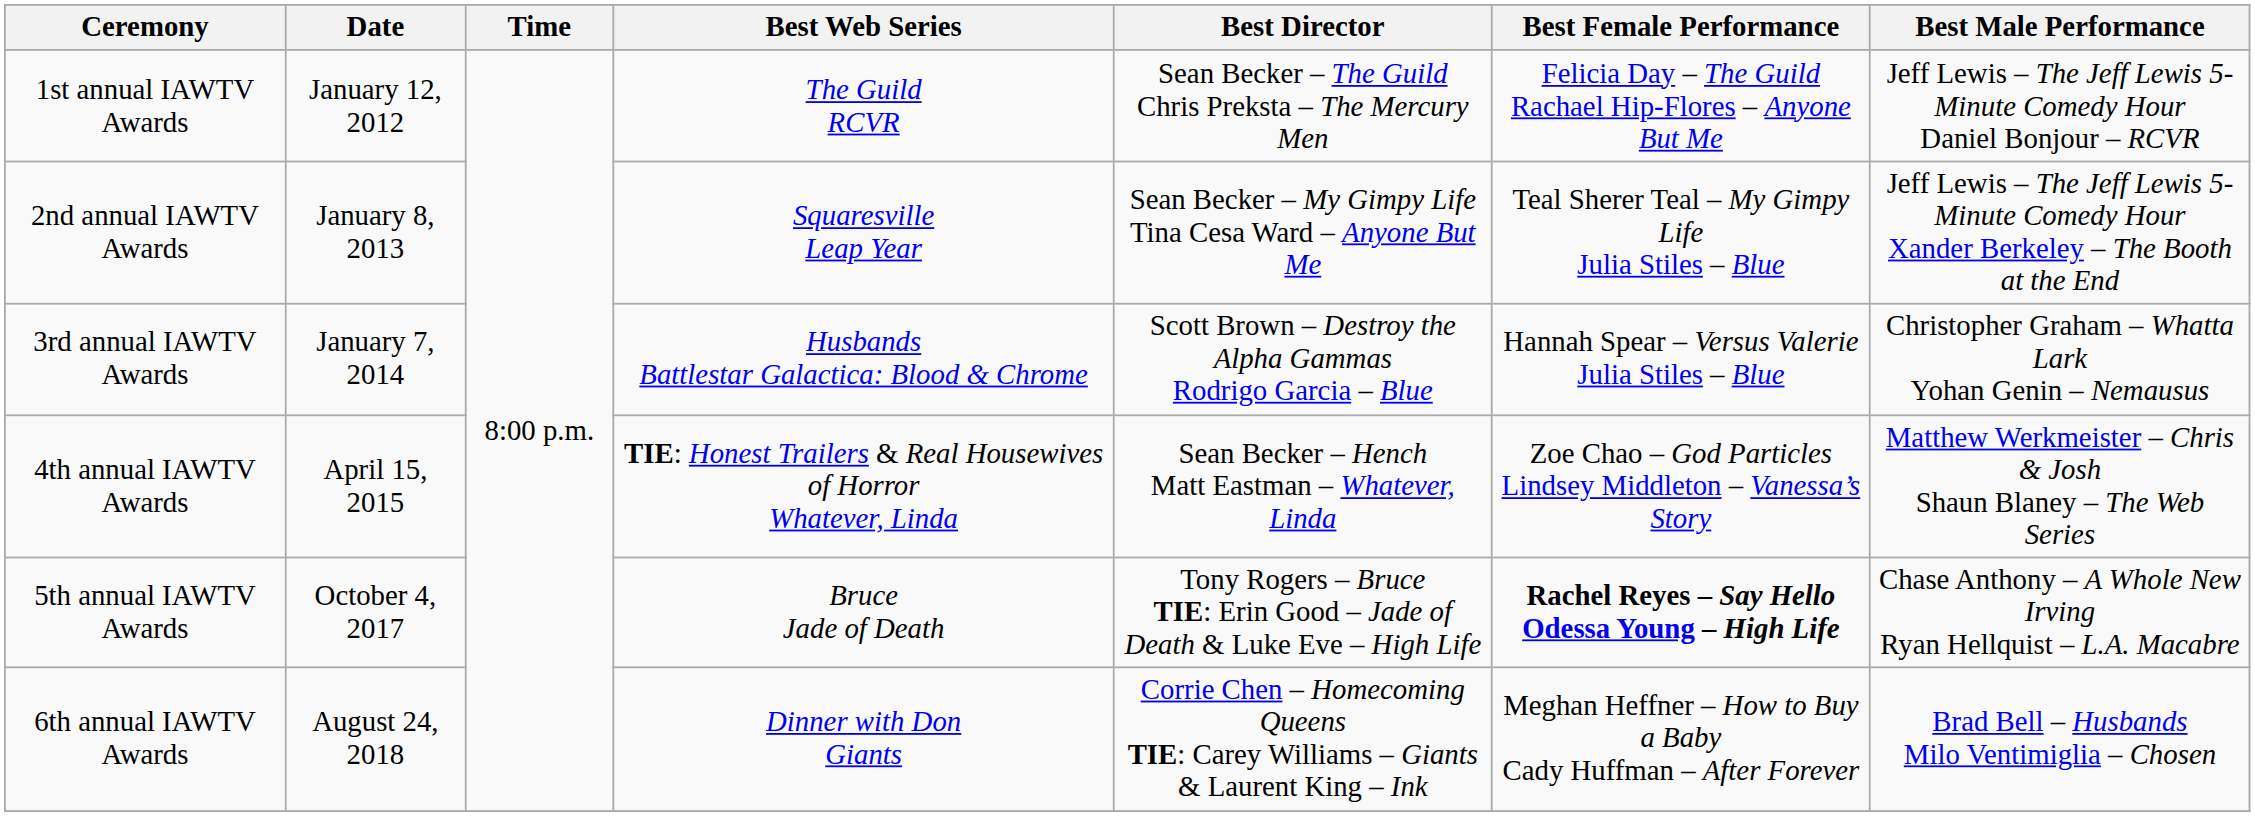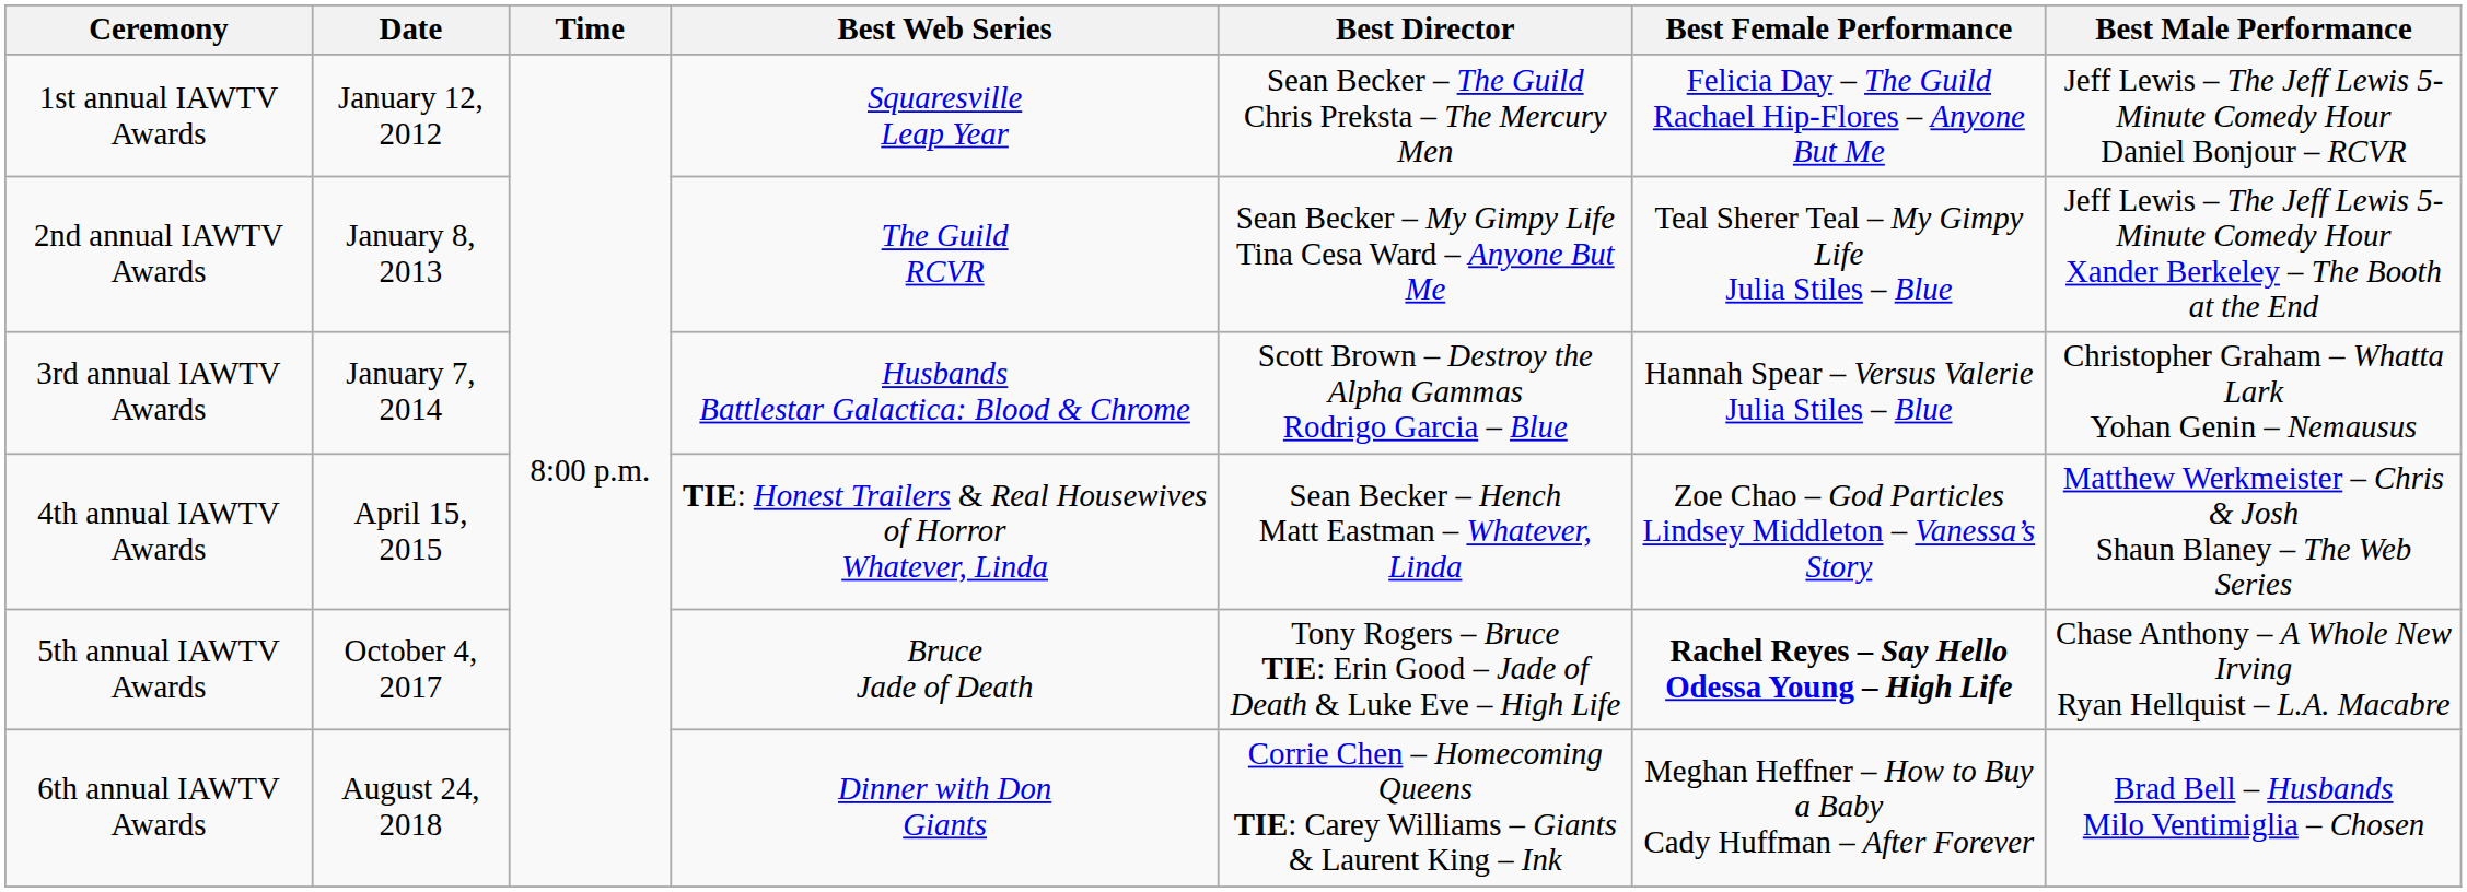 <table class="sortable wikitable" style="text-align: center">
 <tr>
 <th data-sort-type="number" style="width:180px;">Ceremony</th>
 <th style="width:110px;">Date</th>
 <th style="width:80px;">Time</th>
 <th style="width:350px;">Best Web Series</th>
 <th style="width:250px;">Best Director</th>
 <th style="width:250px;">Best Female Performance</th>
 <th style="width:250px;">Best Male Performance</th>
 </tr>
 <tr>
 <td>1st annual IAWTV Awards</td>
 <td>January 12, 2012</td>
 <td rowspan="6">8:00 p.m.</td>
-<td><em><a href='#'>The Guild</a></em> <br><em><a href='#'>RCVR</a></em> </td>
+<td><em><a href='#'>Squaresville</a></em> <br><em><a href='#'>Leap Year</a></em> </td>
 <td>Sean Becker – <em><a href='#'>The Guild</a></em> <br>Chris Preksta – <em>The Mercury Men</em> </td>
 <td><a href='#'>Felicia Day</a> – <em><a href='#'>The Guild</a></em> <br><a href='#'>Rachael Hip-Flores</a> – <em><a href='#'>Anyone But Me</a></em> </td>
 <td>Jeff Lewis – <em>The Jeff Lewis 5-Minute Comedy Hour</em> <br>Daniel Bonjour – <em>RCVR</em> </td>
 </tr>
 <tr>
 <td>2nd annual IAWTV Awards</td>
 <td>January 8, 2013</td>
-<td><em><a href='#'>Squaresville</a></em> <br><em><a href='#'>Leap Year</a></em> </td>
+<td><em><a href='#'>The Guild</a></em> <br><em><a href='#'>RCVR</a></em> </td>
 <td>Sean Becker –  <em>My Gimpy Life</em> <br>Tina Cesa Ward – <em><a href='#'>Anyone But Me</a></em> </td>
 <td>Teal Sherer Teal – <em>My Gimpy Life</em> <br><a href='#'>Julia Stiles</a> – <em><a href='#'>Blue</a></em> </td>
 <td>Jeff Lewis – <em>The Jeff Lewis 5-Minute Comedy Hour</em> <br> <a href='#'>Xander Berkeley</a> – <em>The Booth at the End</em> </td>
 </tr>
 <tr>
 <td>3rd annual IAWTV Awards</td>
 <td>January 7, 2014</td>
 <td><em><a href='#'>Husbands</a></em> <br><em><a href='#'>Battlestar Galactica: Blood & Chrome</a></em> </td>
 <td>Scott Brown – <em>Destroy the Alpha Gammas </em> <br><a href='#'>Rodrigo Garcia</a> – <em><a href='#'>Blue</a></em> </td>
 <td>Hannah Spear – <em>Versus Valerie</em> <br><a href='#'>Julia Stiles</a> – <em><a href='#'>Blue</a></em> </td>
 <td>Christopher Graham – <em>Whatta Lark</em> <br>Yohan Genin – <em>Nemausus</em> </td>
 </tr>
 <tr>
 <td>4th annual IAWTV Awards</td>
 <td>April 15, 2015</td>
 <td><strong>TIE</strong>: <em><a href='#'>Honest Trailers</a></em> & <em>Real Housewives of Horror</em> <br><em><a href='#'>Whatever, Linda</a></em> </td>
 <td>Sean Becker – <em>Hench</em> <br>Matt Eastman – <em><a href='#'>Whatever, Linda</a></em> </td>
 <td>Zoe Chao – <em>God Particles</em>  <br><a href='#'>Lindsey Middleton</a> – <em><a href='#'>Vanessa’s Story</a></em> </td>
 <td><a href='#'>Matthew Werkmeister</a> – <em>Chris & Josh</em> <br>Shaun Blaney – <em>The Web Series</em> </td>
 </tr>
 <tr>
 <td>5th annual IAWTV Awards</td>
 <td>October 4, 2017</td>
 <td><em>Bruce</em> <br><em>Jade of Death</em> </td>
 <td>Tony Rogers – <em>Bruce</em> <br><strong>TIE</strong>: Erin Good – <em>Jade of Death</em> & Luke Eve – <em>High Life</em> </td>
 <td><strong>Rachel Reyes – <em>Say Hello</em>  <br><a href='#'>Odessa Young</a> – <em>High Life</em> </strong></td>
 <td>Chase Anthony – <em>A Whole New Irving</em> <br>Ryan Hellquist – <em>L.A. Macabre</em> </td>
 </tr>
 <tr>
 <td>6th annual IAWTV Awards</td>
 <td>August 24, 2018</td>
 <td><em><a href='#'>Dinner with Don</a></em> <br><em><a href='#'>Giants</a></em> </td>
 <td><a href='#'>Corrie Chen</a> – <em>Homecoming Queens</em> <br><strong>TIE</strong>: Carey Williams – <em>Giants</em> & Laurent King – <em>Ink</em> </td>
 <td>Meghan Heffner – <em>How to Buy a Baby</em>  <br>Cady Huffman – <em>After Forever</em> </td>
 <td><a href='#'>Brad Bell</a> – <em><a href='#'>Husbands</a></em> <br><a href='#'>Milo Ventimiglia</a> – <em>Chosen</em> </td>
 </tr>
 <tr>
 </tr>
 </table>
